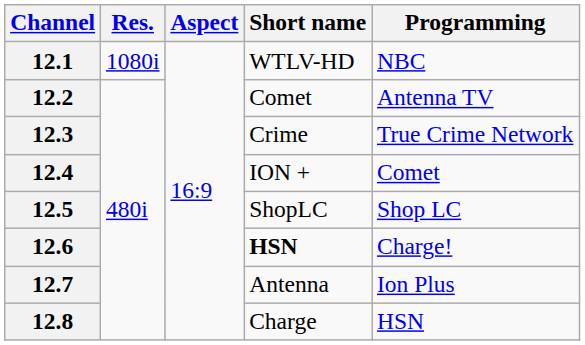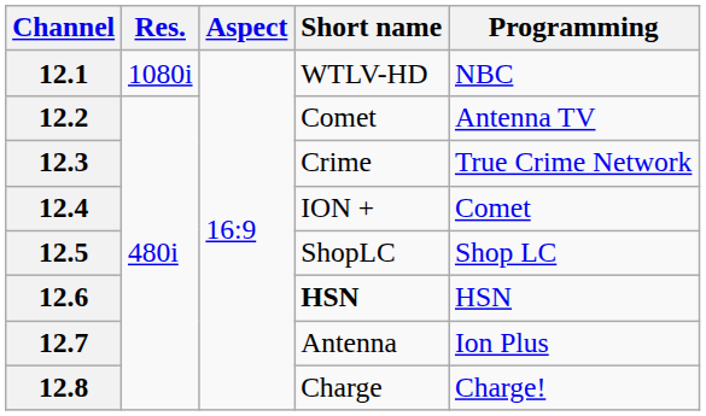 <table class="wikitable">
 <tr>
 <th scope = "col"><a href='#'>Channel</a></th>
 <th scope = "col"><a href='#'>Res.</a></th>
 <th scope = "col"><a href='#'>Aspect</a></th>
 <th scope = "col">Short name</th>
 <th scope = "col">Programming</th>
 </tr>
 <tr>
 <th scope = "row">12.1</th>
 <td><a href='#'>1080i</a></td>
 <td rowspan=8><a href='#'>16:9</a></td>
 <td>WTLV-HD</td>
 <td><a href='#'>NBC</a></td>
 </tr>
 <tr>
 <th scope = "row">12.2</th>
 <td rowspan=7><a href='#'>480i</a></td>
 <td>Comet</td>
 <td><a href='#'>Antenna TV</a></td>
 </tr>
 <tr>
 <th scope = "row">12.3</th>
 <td>Crime</td>
 <td><a href='#'>True Crime Network</a></td>
 </tr>
 <tr>
 <th scope = "row">12.4</th>
 <td>ION +</td>
 <td><a href='#'>Comet</a></td>
 </tr>
 <tr>
 <th scope = "row">12.5</th>
 <td>ShopLC</td>
 <td><a href='#'>Shop LC</a></td>
 </tr>
 <tr>
 <th scope = "row">12.6</th>
 <td><strong>HSN</strong></td>
-<td><a href='#'>Charge!</a></td>
+<td><a href='#'>HSN</a></td>
 </tr>
 <tr>
 <th scope = "row">12.7</th>
 <td>Antenna</td>
 <td><a href='#'>Ion Plus</a></td>
 </tr>
 <tr>
 <th scope = "row">12.8</th>
 <td>Charge</td>
-<td><a href='#'>HSN</a></td>
+<td><a href='#'>Charge!</a></td>
 </tr>
 </table>
